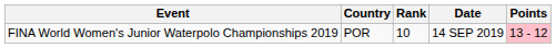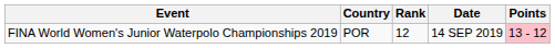 <table class="wikitable">
 <tr>
 <th>Event</th>
 <th>Country</th>
 <th>Rank</th>
 <th>Date</th>
 <th>Points</th>
 </tr>
 <tr>
 <td>FINA World Women's Junior Waterpolo Championships 2019</td>
 <td>POR</td>
-<td>10</td>
+<td>12</td>
 <td>14 SEP 2019</td>
 <td style="background: pink;">13 - 12</td>
 </tr>
 </table>
